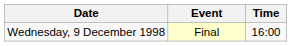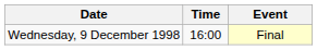 <table class = "wikitable" style="text-align:center;">
 <tr>
 <th width=220>Date</th>
+<th width=50>Time</th>
 <th width=100>Event</th>
-<th width=50>Time</th>
 </tr>
 <tr>
 <td>Wednesday, 9 December 1998</td>
+<td>16:00</td>
 <td bgcolor=ffffcc>Final</td>
-<td>16:00</td>
 </tr>
 </table>
